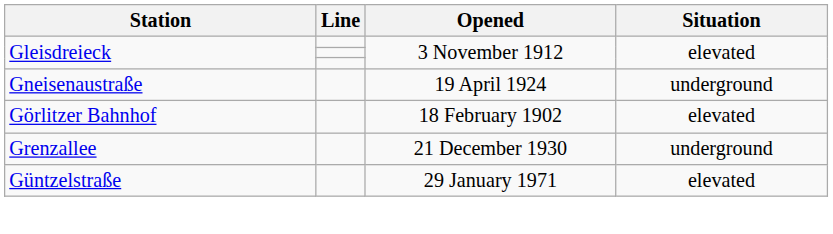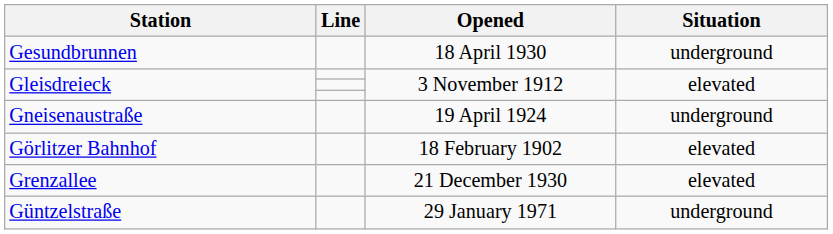 <table class="wikitable" style="text-align:center">
 <tr>
 <th style="width:15em">Station</th>
 <th>Line</th>
 <th style="width:12em">Opened</th>
 <th style="width:10em">Situation</th>
+</tr>
+<tr>
+<td align="left"><a href='#'>Gesundbrunnen</a></td>
+<td></td>
+<td>18 April 1930</td>
+<td>underground</td>
 </tr>
 <tr>
 <td rowspan="3" align="left"><a href='#'>Gleisdreieck</a></td>
 <td></td>
 <td rowspan="3">3 November 1912</td>
 <td rowspan="3">elevated</td>
 </tr>
 <tr>
 <td></td>
 </tr>
 <tr>
 <td></td>
 </tr>
 <tr>
 <td align="left"><a href='#'>Gneisenaustraße</a></td>
 <td></td>
 <td>19 April 1924</td>
 <td>underground</td>
 </tr>
 <tr>
 <td align="left"><a href='#'>Görlitzer Bahnhof</a></td>
 <td></td>
 <td>18 February 1902</td>
 <td>elevated</td>
 </tr>
 <tr>
 <td align="left"><a href='#'>Grenzallee</a></td>
 <td></td>
 <td>21 December 1930</td>
-<td>underground</td>
+<td>elevated</td>
 </tr>
 <tr>
 <td align="left"><a href='#'>Güntzelstraße</a></td>
 <td></td>
 <td>29 January 1971</td>
-<td>elevated</td>
+<td>underground</td>
 </tr>
 </table>
